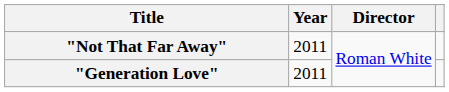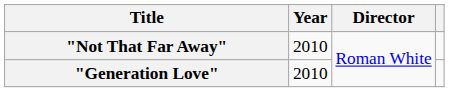 <table class="wikitable plainrowheaders" style="text-align:center;">
 <tr>
 <th scope="col" style="width:16em;">Title</th>
 <th scope="col">Year</th>
 <th scope="col">Director</th>
 <th scope="col"></th>
 </tr>
 <tr>
 <th scope="row">"Not That Far Away"</th>
-<td>2011</td>
+<td>2010</td>
 <td rowspan="2"><a href='#'>Roman White</a></td>
 <td></td>
 </tr>
 <tr>
 <th scope="row">"Generation Love"</th>
-<td>2011</td>
+<td>2010</td>
 <td></td>
 </tr>
 </table>
